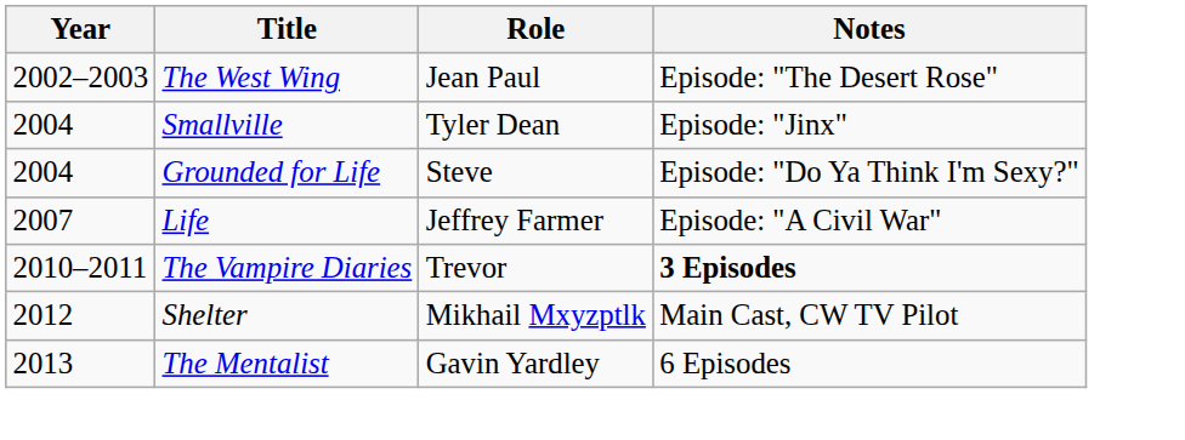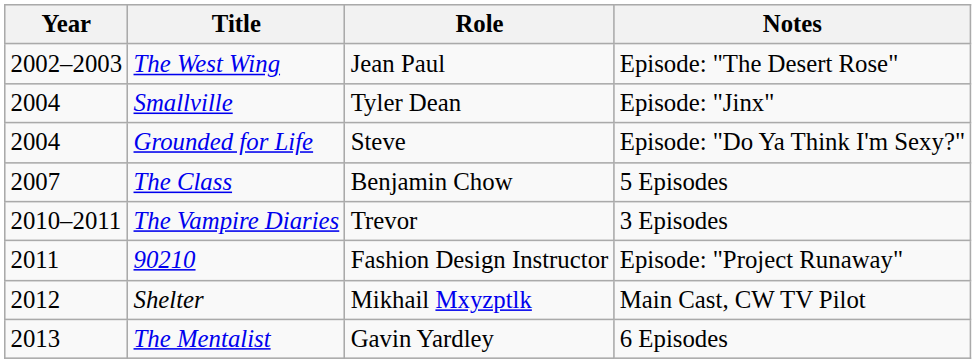 <table class="wikitable sortable">
 <tr>
 <th>Year</th>
 <th>Title</th>
 <th>Role</th>
 <th class="unsortable">Notes</th>
 </tr>
 <tr>
 <td>2002–2003</td>
 <td><em><a href='#'>The West Wing</a></em></td>
 <td>Jean Paul</td>
 <td>Episode: "The Desert Rose"</td>
 </tr>
 <tr>
 <td>2004</td>
 <td><em><a href='#'>Smallville</a></em></td>
 <td>Tyler Dean</td>
 <td>Episode: "Jinx"</td>
 </tr>
 <tr>
 <td>2004</td>
 <td><em><a href='#'>Grounded for Life</a></em></td>
 <td>Steve</td>
 <td>Episode: "Do Ya Think I'm Sexy?"</td>
 </tr>
 <tr>
 <td>2007</td>
-<td><em><a href='#'>Life</a></em></td>
-<td>Jeffrey Farmer</td>
-<td>Episode: "A Civil War"</td>
+<td><em><a href='#'>The Class</a></em></td>
+<td>Benjamin Chow</td>
+<td>5 Episodes</td>
 </tr>
 <tr>
 <td>2010–2011</td>
 <td><em><a href='#'>The Vampire Diaries</a></em></td>
 <td>Trevor</td>
-<td><strong>3 Episodes</strong></td>
+<td>3 Episodes</td>
+</tr>
+<tr>
+<td>2011</td>
+<td><em><a href='#'>90210</a></em></td>
+<td>Fashion Design Instructor</td>
+<td>Episode: "Project Runaway"</td>
 </tr>
 <tr>
 <td>2012</td>
 <td><em>Shelter</em></td>
 <td>Mikhail <a href='#'>Mxyzptlk</a></td>
 <td>Main Cast, CW TV Pilot</td>
 </tr>
 <tr>
 <td>2013</td>
 <td><em><a href='#'>The Mentalist</a></em></td>
 <td>Gavin Yardley</td>
 <td>6 Episodes</td>
 </tr>
 </table>
